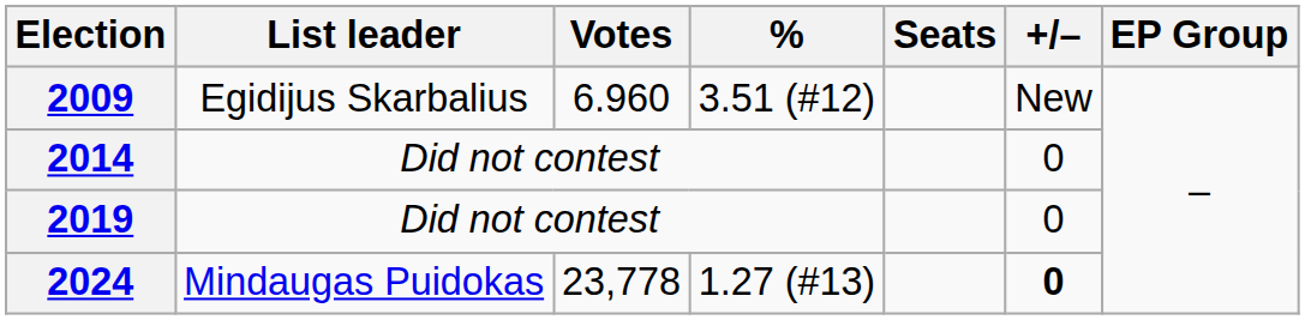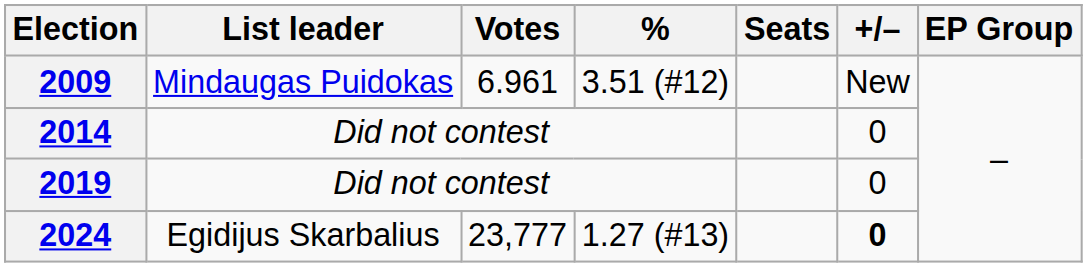 <table class=wikitable style="text-align: center;">
 <tr>
 <th>Election</th>
 <th>List leader</th>
 <th>Votes</th>
 <th>%</th>
 <th>Seats</th>
 <th>+/–</th>
 <th>EP Group</th>
 </tr>
 <tr>
 <th><a href='#'>2009</a></th>
-<td>Egidijus Skarbalius</td>
-<td>6.960</td>
+<td><a href='#'>Mindaugas Puidokas</a></td>
+<td>6.961</td>
 <td>3.51 (#12)</td>
 <td></td>
 <td>New</td>
 <td rowspan=4>–</td>
 </tr>
 <tr>
 <th><a href='#'>2014</a></th>
 <td colspan=3><em>Did not contest</em></td>
 <td></td>
 <td> 0</td>
 </tr>
 <tr>
 <th><a href='#'>2019</a></th>
 <td colspan=3><em>Did not contest</em></td>
 <td></td>
 <td> 0</td>
 </tr>
 <tr>
 <th><a href='#'>2024</a></th>
-<td><a href='#'>Mindaugas Puidokas</a></td>
-<td>23,778</td>
+<td>Egidijus Skarbalius</td>
+<td>23,777</td>
 <td>1.27 (#13)</td>
 <td></td>
 <td><strong> 0</strong></td>
 </tr>
 </table>
